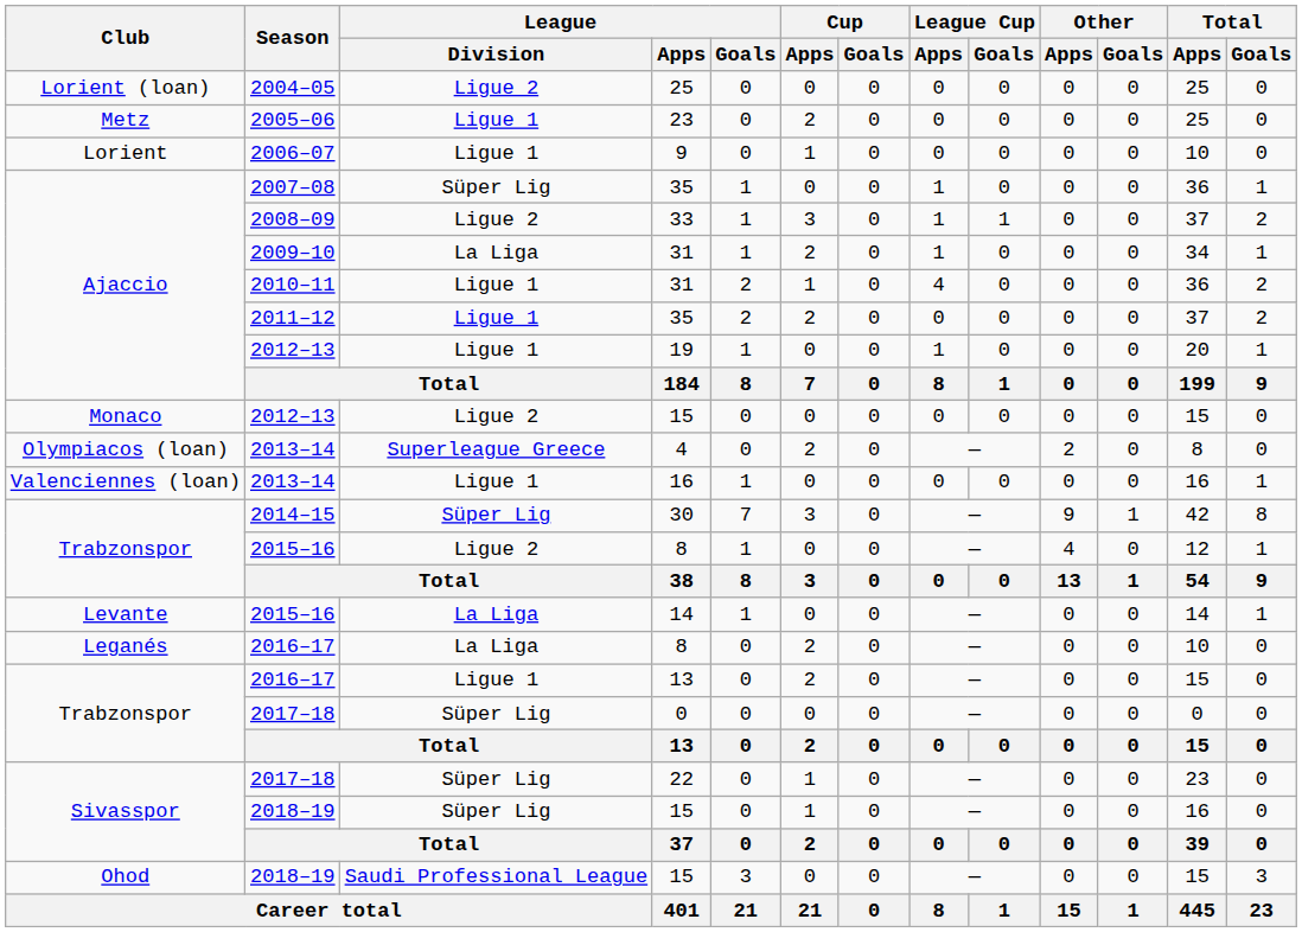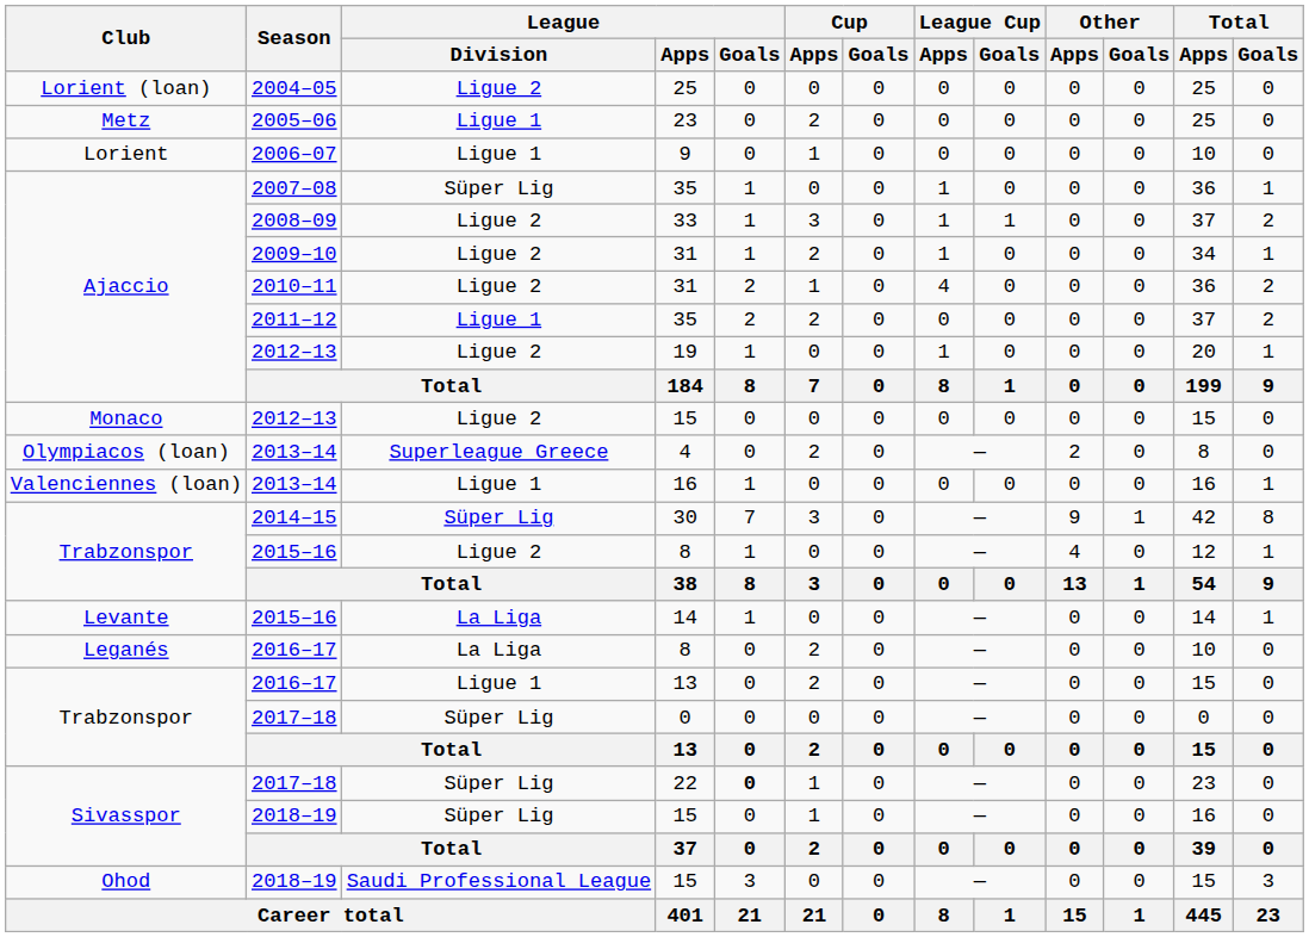 <table class="wikitable" style="text-align: center">
 <tr>
 <th rowspan="2">Club</th>
 <th rowspan="2">Season</th>
 <th colspan="3">League</th>
 <th colspan="2">Cup</th>
 <th colspan="2">League Cup</th>
 <th colspan="2">Other</th>
 <th colspan="2">Total</th>
 </tr>
 <tr>
 <th>Division</th>
 <th>Apps</th>
 <th>Goals</th>
 <th>Apps</th>
 <th>Goals</th>
 <th>Apps</th>
 <th>Goals</th>
 <th>Apps</th>
 <th>Goals</th>
 <th>Apps</th>
 <th>Goals</th>
 </tr>
 <tr>
 <td><a href='#'>Lorient</a> (loan)</td>
 <td><a href='#'>2004–05</a></td>
 <td><a href='#'>Ligue 2</a></td>
 <td>25</td>
 <td>0</td>
 <td>0</td>
 <td>0</td>
 <td>0</td>
 <td>0</td>
 <td>0</td>
 <td>0</td>
 <td>25</td>
 <td>0</td>
 </tr>
 <tr>
 <td><a href='#'>Metz</a></td>
 <td><a href='#'>2005–06</a></td>
 <td><a href='#'>Ligue 1</a></td>
 <td>23</td>
 <td>0</td>
 <td>2</td>
 <td>0</td>
 <td>0</td>
 <td>0</td>
 <td>0</td>
 <td>0</td>
 <td>25</td>
 <td>0</td>
 </tr>
 <tr>
 <td>Lorient</td>
 <td><a href='#'>2006–07</a></td>
 <td>Ligue 1</td>
 <td>9</td>
 <td>0</td>
 <td>1</td>
 <td>0</td>
 <td>0</td>
 <td>0</td>
 <td>0</td>
 <td>0</td>
 <td>10</td>
 <td>0</td>
 </tr>
 <tr>
 <td rowspan="7"><a href='#'>Ajaccio</a></td>
 <td><a href='#'>2007–08</a></td>
 <td>Süper Lig</td>
 <td>35</td>
 <td>1</td>
 <td>0</td>
 <td>0</td>
 <td>1</td>
 <td>0</td>
 <td>0</td>
 <td>0</td>
 <td>36</td>
 <td>1</td>
 </tr>
 <tr>
 <td><a href='#'>2008–09</a></td>
 <td>Ligue 2</td>
 <td>33</td>
 <td>1</td>
 <td>3</td>
 <td>0</td>
 <td>1</td>
 <td>1</td>
 <td>0</td>
 <td>0</td>
 <td>37</td>
 <td>2</td>
 </tr>
 <tr>
 <td><a href='#'>2009–10</a></td>
-<td>La Liga</td>
+<td>Ligue 2</td>
 <td>31</td>
 <td>1</td>
 <td>2</td>
 <td>0</td>
 <td>1</td>
 <td>0</td>
 <td>0</td>
 <td>0</td>
 <td>34</td>
 <td>1</td>
 </tr>
 <tr>
 <td><a href='#'>2010–11</a></td>
-<td>Ligue 1</td>
+<td>Ligue 2</td>
 <td>31</td>
 <td>2</td>
 <td>1</td>
 <td>0</td>
 <td>4</td>
 <td>0</td>
 <td>0</td>
 <td>0</td>
 <td>36</td>
 <td>2</td>
 </tr>
 <tr>
 <td><a href='#'>2011–12</a></td>
 <td><a href='#'>Ligue 1</a></td>
 <td>35</td>
 <td>2</td>
 <td>2</td>
 <td>0</td>
 <td>0</td>
 <td>0</td>
 <td>0</td>
 <td>0</td>
 <td>37</td>
 <td>2</td>
 </tr>
 <tr>
 <td><a href='#'>2012–13</a></td>
-<td>Ligue 1</td>
+<td>Ligue 2</td>
 <td>19</td>
 <td>1</td>
 <td>0</td>
 <td>0</td>
 <td>1</td>
 <td>0</td>
 <td>0</td>
 <td>0</td>
 <td>20</td>
 <td>1</td>
 </tr>
 <tr>
 <th colspan="2">Total</th>
 <th>184</th>
 <th>8</th>
 <th>7</th>
 <th>0</th>
 <th>8</th>
 <th>1</th>
 <th>0</th>
 <th>0</th>
 <th>199</th>
 <th>9</th>
 </tr>
 <tr>
 <td><a href='#'>Monaco</a></td>
 <td><a href='#'>2012–13</a></td>
 <td>Ligue 2</td>
 <td>15</td>
 <td>0</td>
 <td>0</td>
 <td>0</td>
 <td>0</td>
 <td>0</td>
 <td>0</td>
 <td>0</td>
 <td>15</td>
 <td>0</td>
 </tr>
 <tr>
 <td><a href='#'>Olympiacos</a> (loan)</td>
 <td><a href='#'>2013–14</a></td>
 <td><a href='#'>Superleague Greece</a></td>
 <td>4</td>
 <td>0</td>
 <td>2</td>
 <td>0</td>
 <td colspan="2">—</td>
 <td>2</td>
 <td>0</td>
 <td>8</td>
 <td>0</td>
 </tr>
 <tr>
 <td><a href='#'>Valenciennes</a> (loan)</td>
 <td><a href='#'>2013–14</a></td>
 <td>Ligue 1</td>
 <td>16</td>
 <td>1</td>
 <td>0</td>
 <td>0</td>
 <td>0</td>
 <td>0</td>
 <td>0</td>
 <td>0</td>
 <td>16</td>
 <td>1</td>
 </tr>
 <tr>
 <td rowspan="3"><a href='#'>Trabzonspor</a></td>
 <td><a href='#'>2014–15</a></td>
 <td><a href='#'>Süper Lig</a></td>
 <td>30</td>
 <td>7</td>
 <td>3</td>
 <td>0</td>
 <td colspan="2">—</td>
 <td>9</td>
 <td>1</td>
 <td>42</td>
 <td>8</td>
 </tr>
 <tr>
 <td><a href='#'>2015–16</a></td>
 <td>Ligue 2</td>
 <td>8</td>
 <td>1</td>
 <td>0</td>
 <td>0</td>
 <td colspan="2">—</td>
 <td>4</td>
 <td>0</td>
 <td>12</td>
 <td>1</td>
 </tr>
 <tr>
 <th colspan="2">Total</th>
 <th>38</th>
 <th>8</th>
 <th>3</th>
 <th>0</th>
 <th>0</th>
 <th>0</th>
 <th>13</th>
 <th>1</th>
 <th>54</th>
 <th>9</th>
 </tr>
 <tr>
 <td><a href='#'>Levante</a></td>
 <td><a href='#'>2015–16</a></td>
 <td><a href='#'>La Liga</a></td>
 <td>14</td>
 <td>1</td>
 <td>0</td>
 <td>0</td>
 <td colspan="2">—</td>
 <td>0</td>
 <td>0</td>
 <td>14</td>
 <td>1</td>
 </tr>
 <tr>
 <td><a href='#'>Leganés</a></td>
 <td><a href='#'>2016–17</a></td>
 <td>La Liga</td>
 <td>8</td>
 <td>0</td>
 <td>2</td>
 <td>0</td>
 <td colspan="2">—</td>
 <td>0</td>
 <td>0</td>
 <td>10</td>
 <td>0</td>
 </tr>
 <tr>
 <td rowspan="3">Trabzonspor</td>
 <td><a href='#'>2016–17</a></td>
 <td>Ligue 1</td>
 <td>13</td>
 <td>0</td>
 <td>2</td>
 <td>0</td>
 <td colspan="2">—</td>
 <td>0</td>
 <td>0</td>
 <td>15</td>
 <td>0</td>
 </tr>
 <tr>
 <td><a href='#'>2017–18</a></td>
 <td>Süper Lig</td>
 <td>0</td>
 <td>0</td>
 <td>0</td>
 <td>0</td>
 <td colspan="2">—</td>
 <td>0</td>
 <td>0</td>
 <td>0</td>
 <td>0</td>
 </tr>
 <tr>
 <th colspan="2">Total</th>
 <th>13</th>
 <th>0</th>
 <th>2</th>
 <th>0</th>
 <th>0</th>
 <th>0</th>
 <th>0</th>
 <th>0</th>
 <th>15</th>
 <th>0</th>
 </tr>
 <tr>
 <td rowspan="3"><a href='#'>Sivasspor</a></td>
 <td><a href='#'>2017–18</a></td>
 <td>Süper Lig</td>
 <td>22</td>
-<td>0</td>
+<td><strong>0</strong></td>
 <td>1</td>
 <td>0</td>
 <td colspan="2">—</td>
 <td>0</td>
 <td>0</td>
 <td>23</td>
 <td>0</td>
 </tr>
 <tr>
 <td><a href='#'>2018–19</a></td>
 <td>Süper Lig</td>
 <td>15</td>
 <td>0</td>
 <td>1</td>
 <td>0</td>
 <td colspan="2">—</td>
 <td>0</td>
 <td>0</td>
 <td>16</td>
 <td>0</td>
 </tr>
 <tr>
 <th colspan="2">Total</th>
 <th>37</th>
 <th>0</th>
 <th>2</th>
 <th>0</th>
 <th>0</th>
 <th>0</th>
 <th>0</th>
 <th>0</th>
 <th>39</th>
 <th>0</th>
 </tr>
 <tr>
 <td><a href='#'>Ohod</a></td>
 <td><a href='#'>2018–19</a></td>
 <td><a href='#'>Saudi Professional League</a></td>
 <td>15</td>
 <td>3</td>
 <td>0</td>
 <td>0</td>
 <td colspan="2">—</td>
 <td>0</td>
 <td>0</td>
 <td>15</td>
 <td>3</td>
 </tr>
 <tr>
 <th colspan="3">Career total</th>
 <th>401</th>
 <th>21</th>
 <th>21</th>
 <th>0</th>
 <th>8</th>
 <th>1</th>
 <th>15</th>
 <th>1</th>
 <th>445</th>
 <th>23</th>
 </tr>
 </table>
